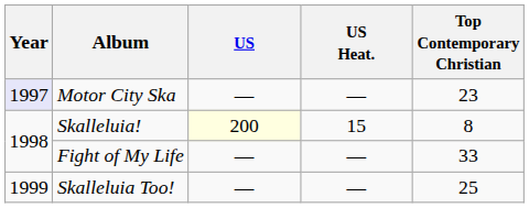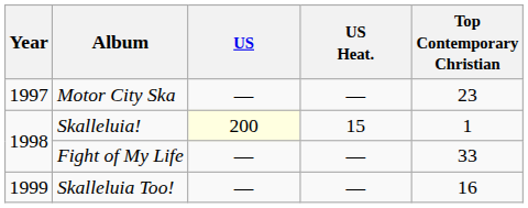 <table class="wikitable">
 <tr>
 <th scope="col">Year</th>
 <th scope="col">Album</th>
 <th scope="col" width="85"><small><a href='#'>US</a></small></th>
 <th scope="col" width="85"><small>US<br>Heat.</small></th>
 <th scope="col" width="85"><small>Top Contemporary Christian</small></th>
 </tr>
 <tr>
-<td align="center" style="background: lavender;">1997</td>
+<td align="center">1997</td>
 <td><em>Motor City Ska</em></td>
 <td align="center">—</td>
 <td align="center">—</td>
 <td align="center">23</td>
 </tr>
 <tr>
 <td align="center" rowspan="2">1998</td>
 <td><em>Skalleluia!</em></td>
 <td align="center" style="background: lightyellow;">200</td>
 <td align="center">15</td>
-<td align="center">8</td>
+<td align="center">1</td>
 </tr>
 <tr>
 <td><em>Fight of My Life</em></td>
 <td align="center">—</td>
 <td align="center">—</td>
 <td align="center">33</td>
 </tr>
 <tr>
 <td align="center">1999</td>
 <td><em>Skalleluia Too!</em></td>
 <td align="center">—</td>
 <td align="center">—</td>
-<td align="center">25</td>
+<td align="center">16</td>
 </tr>
 </table>
